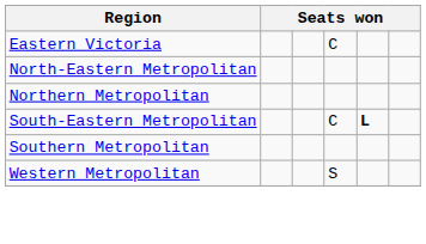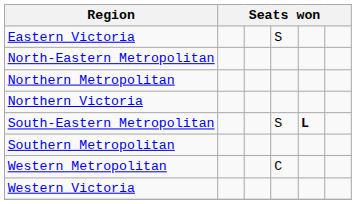 <table class="wikitable">
 <tr>
 <th>Region</th>
 <th colspan=5>Seats won</th>
 </tr>
 <tr>
 <td><a href='#'>Eastern Victoria</a></td>
 <td> </td>
 <td> </td>
-<td>C</td>
+<td>S</td>
 <td> </td>
 <td> </td>
 </tr>
 <tr>
 <td><a href='#'>North-Eastern Metropolitan</a></td>
 <td width=20 > </td>
 <td width=20 > </td>
 <td width=20 > </td>
 <td width=20 > </td>
 <td width=20 > </td>
 </tr>
 <tr>
 <td><a href='#'>Northern Metropolitan</a></td>
 <td> </td>
 <td> </td>
 <td> </td>
 <td> </td>
 <td> </td>
 </tr>
 <tr>
+<td><a href='#'>Northern Victoria</a></td>
+<td> </td>
+<td> </td>
+<td> </td>
+<td> </td>
+<td> </td>
+</tr>
+<tr>
 <td><a href='#'>South-Eastern Metropolitan</a></td>
 <td> </td>
 <td> </td>
-<td>C</td>
+<td>S</td>
 <td><strong>L</strong></td>
 <td> </td>
 </tr>
 <tr>
 <td><a href='#'>Southern Metropolitan</a></td>
 <td> </td>
 <td> </td>
 <td> </td>
 <td> </td>
 <td> </td>
 </tr>
 <tr>
 <td><a href='#'>Western Metropolitan</a></td>
 <td> </td>
 <td> </td>
-<td>S</td>
+<td>C</td>
+<td> </td>
+<td> </td>
+</tr>
+<tr>
+<td><a href='#'>Western Victoria</a></td>
+<td> </td>
+<td> </td>
+<td> </td>
 <td> </td>
 <td> </td>
 </tr>
 <tr>
 </tr>
 </table>
